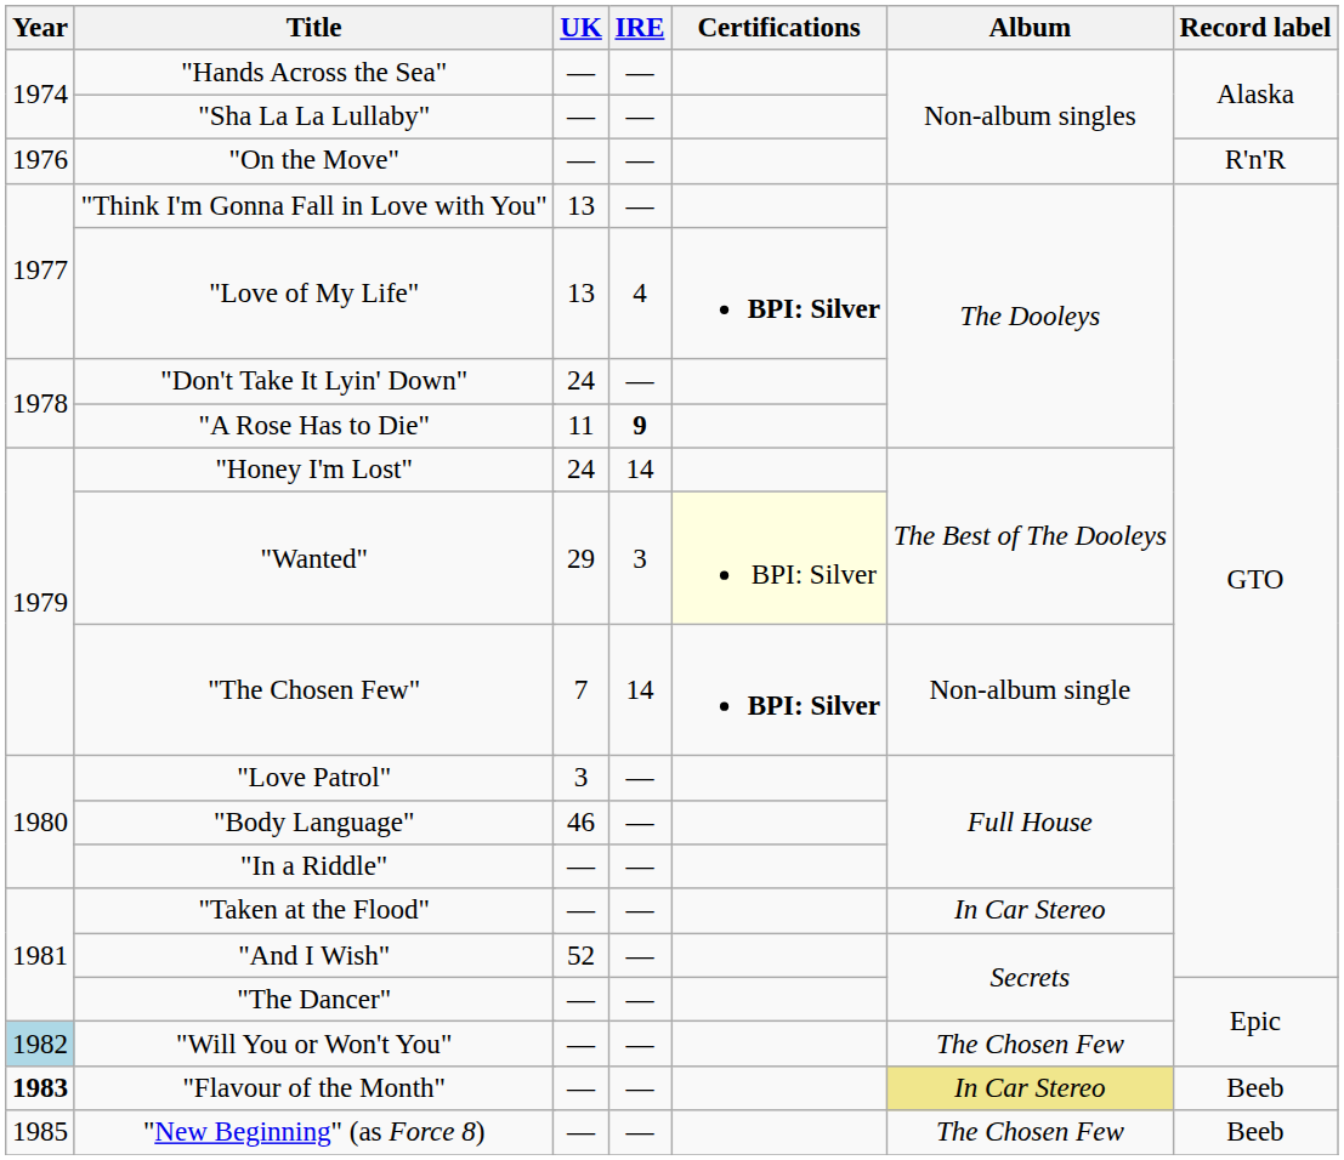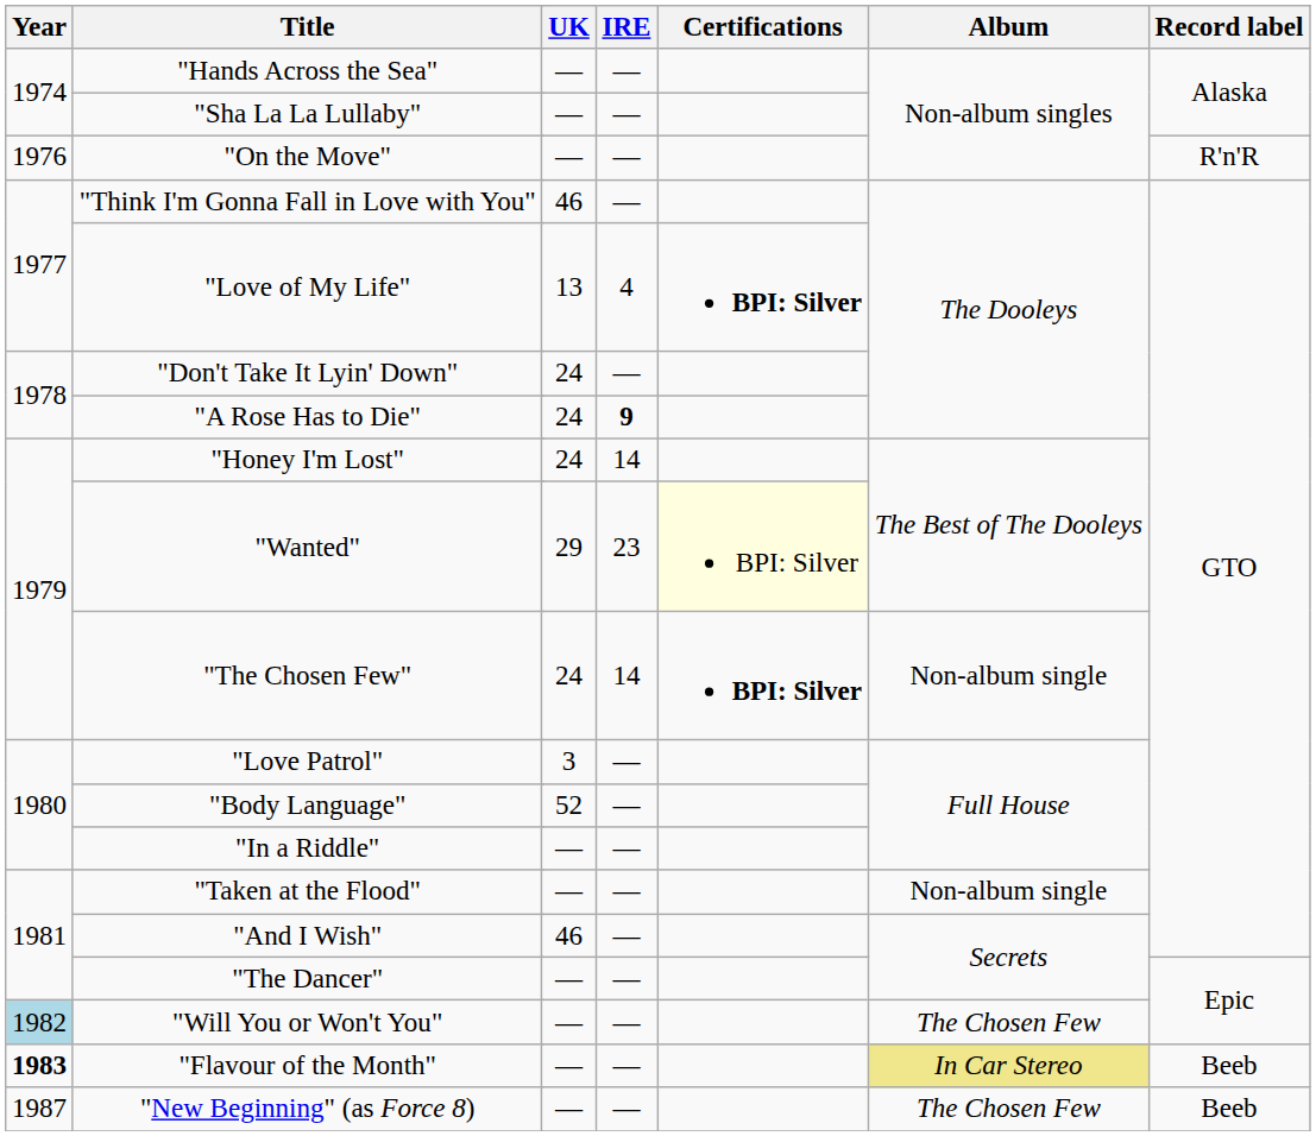 <table class="wikitable">
 <tr>
 <th>Year</th>
 <th colspan="75">Title</th>
 <th><a href='#'>UK</a><br></th>
 <th><a href='#'>IRE</a><br></th>
 <th>Certifications</th>
 <th>Album</th>
 <th>Record label</th>
 </tr>
 <tr style="text-align:center;">
 <td rowspan="2">1974</td>
 <td colspan="75">"Hands Across the Sea"</td>
 <td>—</td>
 <td>—</td>
 <td></td>
 <td rowspan="3">Non-album singles</td>
 <td rowspan="2">Alaska</td>
 </tr>
 <tr style="text-align:center;">
 <td colspan="75">"Sha La La Lullaby"</td>
 <td>—</td>
 <td>—</td>
 <td></td>
 </tr>
 <tr style="text-align:center;">
 <td>1976</td>
 <td colspan="75">"On the Move"</td>
 <td>—</td>
 <td>—</td>
 <td></td>
 <td>R'n'R</td>
 </tr>
 <tr style="text-align:center;">
 <td rowspan="2">1977</td>
 <td colspan="75">"Think I'm Gonna Fall in Love with You"</td>
-<td>13</td>
+<td>46</td>
 <td>—</td>
 <td></td>
 <td rowspan="4"><em>The Dooleys</em></td>
 <td rowspan="12">GTO</td>
 </tr>
 <tr style="text-align:center;">
 <td colspan="75">"Love of My Life"</td>
 <td>13</td>
 <td>4</td>
 <td><strong><br><ul><li>BPI: Silver</li></ul></strong></td>
 </tr>
 <tr style="text-align:center;">
 <td rowspan="2">1978</td>
 <td colspan="75">"Don't Take It Lyin' Down"</td>
 <td>24</td>
 <td>—</td>
 <td></td>
 </tr>
 <tr style="text-align:center;">
 <td colspan="75">"A Rose Has to Die"</td>
-<td>11</td>
+<td>24</td>
 <td><strong>9</strong></td>
 <td></td>
 </tr>
 <tr style="text-align:center;">
 <td rowspan="3">1979</td>
 <td colspan="75">"Honey I'm Lost"</td>
 <td>24</td>
 <td>14</td>
 <td></td>
 <td rowspan="2"><em>The Best of The Dooleys</em></td>
 </tr>
 <tr style="text-align:center;">
 <td colspan="75">"Wanted"</td>
 <td>29</td>
-<td>3</td>
+<td>23</td>
 <td style="background: lightyellow;"><br><ul><li>BPI: Silver</li></ul></td>
 </tr>
 <tr style="text-align:center;">
 <td colspan="75">"The Chosen Few"</td>
-<td>7</td>
+<td>24</td>
 <td>14</td>
 <td><strong><br><ul><li>BPI: Silver</li></ul></strong></td>
 <td>Non-album single</td>
 </tr>
 <tr style="text-align:center;">
 <td rowspan="3">1980</td>
 <td colspan="75">"Love Patrol"</td>
 <td>3</td>
 <td>—</td>
 <td></td>
 <td rowspan="3"><em>Full House</em></td>
 </tr>
 <tr style="text-align:center;">
 <td colspan="75">"Body Language"</td>
-<td>46</td>
+<td>52</td>
 <td>—</td>
 <td></td>
 </tr>
 <tr style="text-align:center;">
 <td colspan="75">"In a Riddle"</td>
 <td>—</td>
 <td>—</td>
 <td></td>
 </tr>
 <tr style="text-align:center;">
 <td rowspan="3">1981</td>
 <td colspan="75">"Taken at the Flood"</td>
 <td>—</td>
 <td>—</td>
 <td></td>
-<td><em>In Car Stereo</em></td>
+<td>Non-album single</td>
 </tr>
 <tr style="text-align:center;">
 <td colspan="75">"And I Wish"</td>
-<td>52</td>
+<td>46</td>
 <td>—</td>
 <td></td>
 <td rowspan="2"><em>Secrets</em></td>
 </tr>
 <tr style="text-align:center;">
 <td colspan="75">"The Dancer"</td>
 <td>—</td>
 <td>—</td>
 <td></td>
 <td rowspan="2">Epic</td>
 </tr>
 <tr style="text-align:center;">
 <td style="background: lightblue;">1982</td>
 <td colspan="75">"Will You or Won't You"</td>
 <td>—</td>
 <td>—</td>
 <td></td>
 <td><em>The Chosen Few</em></td>
 </tr>
 <tr style="text-align:center;">
 <td><strong>1983</strong></td>
 <td colspan="75">"Flavour of the Month"</td>
 <td>—</td>
 <td>—</td>
 <td></td>
 <td style="background: khaki;"><em>In Car Stereo</em></td>
 <td>Beeb</td>
 </tr>
 <tr style="text-align:center;">
-<td>1985</td>
+<td>1987</td>
 <td style="text-align:center;" colspan="75">"<a href='#'>New Beginning</a>" (as <em>Force 8</em>)</td>
 <td>—</td>
 <td>—</td>
 <td></td>
 <td><em>The Chosen Few</em></td>
 <td>Beeb</td>
 </tr>
 <tr>
 </tr>
 </table>
